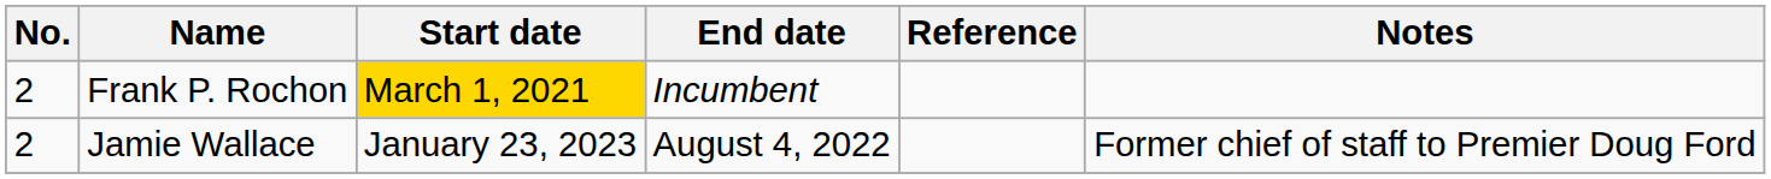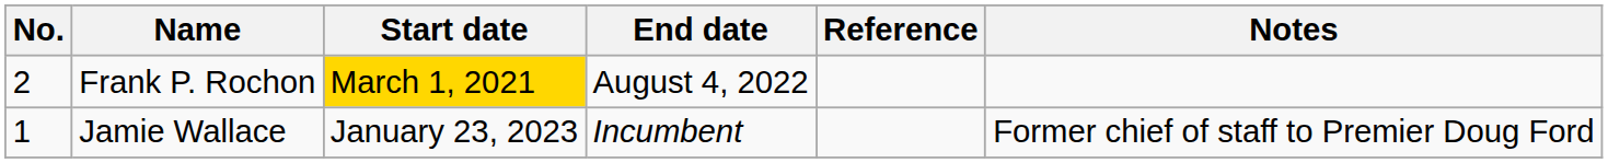 <table class="wikitable">
 <tr>
 <th>No.</th>
 <th>Name</th>
 <th>Start date</th>
 <th>End date</th>
 <th>Reference</th>
 <th>Notes</th>
 </tr>
 <tr>
 <td>2</td>
 <td>Frank P. Rochon</td>
 <td style="background: gold;">March 1, 2021</td>
-<td><em>Incumbent</em></td>
+<td>August 4, 2022</td>
 <td></td>
 <td></td>
 </tr>
 <tr>
-<td>2</td>
+<td>1</td>
 <td>Jamie Wallace</td>
 <td>January 23, 2023</td>
-<td>August 4, 2022</td>
+<td><em>Incumbent</em></td>
 <td></td>
 <td>Former chief of staff to Premier Doug Ford</td>
 </tr>
 </table>
